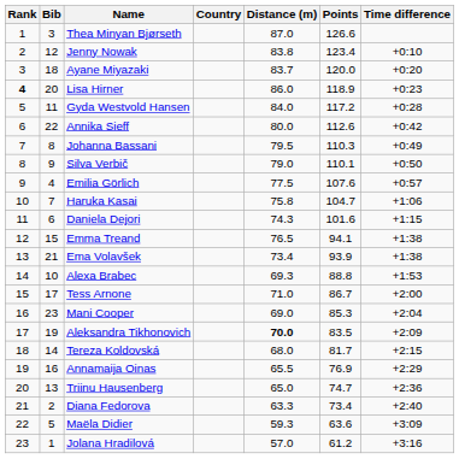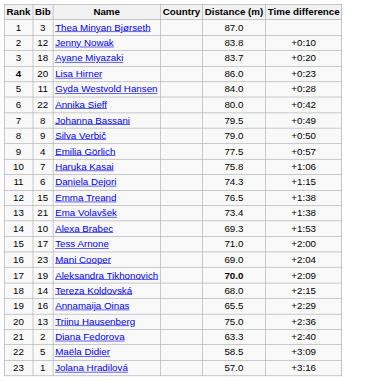 <table class="wikitable sortable" style="text-align:center">
 <tr>
 <th>Rank</th>
 <th>Bib</th>
 <th>Name</th>
 <th>Country</th>
 <th>Distance (m)</th>
-<th>Points</th>
 <th>Time difference</th>
 </tr>
 <tr>
 <td>1</td>
 <td>3</td>
 <td align=left><a href='#'>Thea Minyan Bjørseth</a></td>
 <td align=left></td>
 <td>87.0</td>
-<td>126.6</td>
 <td></td>
 </tr>
 <tr>
 <td>2</td>
 <td>12</td>
 <td align=left><a href='#'>Jenny Nowak</a></td>
 <td align=left></td>
 <td>83.8</td>
-<td>123.4</td>
 <td>+0:10</td>
 </tr>
 <tr>
 <td>3</td>
 <td>18</td>
 <td align=left><a href='#'>Ayane Miyazaki</a></td>
 <td align=left></td>
 <td>83.7</td>
-<td>120.0</td>
 <td>+0:20</td>
 </tr>
 <tr>
 <td><strong>4</strong></td>
 <td>20</td>
 <td align=left><a href='#'>Lisa Hirner</a></td>
 <td align=left></td>
 <td>86.0</td>
-<td>118.9</td>
 <td>+0:23</td>
 </tr>
 <tr>
 <td>5</td>
 <td>11</td>
 <td align=left><a href='#'>Gyda Westvold Hansen</a></td>
 <td align=left></td>
 <td>84.0</td>
-<td>117.2</td>
 <td>+0:28</td>
 </tr>
 <tr>
 <td>6</td>
 <td>22</td>
 <td align=left><a href='#'>Annika Sieff</a></td>
 <td align=left></td>
 <td>80.0</td>
-<td>112.6</td>
 <td>+0:42</td>
 </tr>
 <tr>
 <td>7</td>
 <td>8</td>
 <td align=left><a href='#'>Johanna Bassani</a></td>
 <td align=left></td>
 <td>79.5</td>
-<td>110.3</td>
 <td>+0:49</td>
 </tr>
 <tr>
 <td>8</td>
 <td>9</td>
 <td align=left><a href='#'>Silva Verbič</a></td>
 <td align=left></td>
 <td>79.0</td>
-<td>110.1</td>
 <td>+0:50</td>
 </tr>
 <tr>
 <td>9</td>
 <td>4</td>
 <td align=left><a href='#'>Emilia Görlich</a></td>
 <td align=left></td>
 <td>77.5</td>
-<td>107.6</td>
 <td>+0:57</td>
 </tr>
 <tr>
 <td>10</td>
 <td>7</td>
 <td align=left><a href='#'>Haruka Kasai</a></td>
 <td align=left></td>
 <td>75.8</td>
-<td>104.7</td>
 <td>+1:06</td>
 </tr>
 <tr>
 <td>11</td>
 <td>6</td>
 <td align=left><a href='#'>Daniela Dejori</a></td>
 <td align=left></td>
 <td>74.3</td>
-<td>101.6</td>
 <td>+1:15</td>
 </tr>
 <tr>
 <td>12</td>
 <td>15</td>
 <td align=left><a href='#'>Emma Treand</a></td>
 <td align=left></td>
 <td>76.5</td>
-<td>94.1</td>
 <td>+1:38</td>
 </tr>
 <tr>
 <td>13</td>
 <td>21</td>
 <td align=left><a href='#'>Ema Volavšek</a></td>
 <td align=left></td>
 <td>73.4</td>
-<td>93.9</td>
 <td>+1:38</td>
 </tr>
 <tr>
 <td>14</td>
 <td>10</td>
 <td align=left><a href='#'>Alexa Brabec</a></td>
 <td align=left></td>
 <td>69.3</td>
-<td>88.8</td>
 <td>+1:53</td>
 </tr>
 <tr>
 <td>15</td>
 <td>17</td>
 <td align=left><a href='#'>Tess Arnone</a></td>
 <td align=left></td>
 <td>71.0</td>
-<td>86.7</td>
 <td>+2:00</td>
 </tr>
 <tr>
 <td>16</td>
 <td>23</td>
 <td align=left><a href='#'>Mani Cooper</a></td>
 <td align=left></td>
 <td>69.0</td>
-<td>85.3</td>
 <td>+2:04</td>
 </tr>
 <tr>
 <td>17</td>
 <td>19</td>
 <td align=left><a href='#'>Aleksandra Tikhonovich</a></td>
 <td align=left></td>
 <td><strong>70.0</strong></td>
-<td>83.5</td>
 <td>+2:09</td>
 </tr>
 <tr>
 <td>18</td>
 <td>14</td>
 <td align=left><a href='#'>Tereza Koldovská</a></td>
 <td align=left></td>
 <td>68.0</td>
-<td>81.7</td>
 <td>+2:15</td>
 </tr>
 <tr>
 <td>19</td>
 <td>16</td>
 <td align=left><a href='#'>Annamaija Oinas</a></td>
 <td align=left></td>
 <td>65.5</td>
-<td>76.9</td>
 <td>+2:29</td>
 </tr>
 <tr>
 <td>20</td>
 <td>13</td>
 <td align=left><a href='#'>Triinu Hausenberg</a></td>
 <td align=left></td>
-<td>65.0</td>
-<td>74.7</td>
+<td>75.0</td>
 <td>+2:36</td>
 </tr>
 <tr>
 <td>21</td>
 <td>2</td>
 <td align=left><a href='#'>Diana Fedorova</a></td>
 <td align=left></td>
 <td>63.3</td>
-<td>73.4</td>
 <td>+2:40</td>
 </tr>
 <tr>
 <td>22</td>
 <td>5</td>
 <td align=left><a href='#'>Maëla Didier</a></td>
 <td align=left></td>
-<td>59.3</td>
-<td>63.6</td>
+<td>58.5</td>
 <td>+3:09</td>
 </tr>
 <tr>
 <td>23</td>
 <td>1</td>
 <td align=left><a href='#'>Jolana Hradilová</a></td>
 <td align=left></td>
 <td>57.0</td>
-<td>61.2</td>
 <td>+3:16</td>
 </tr>
 </table>
